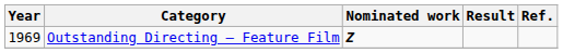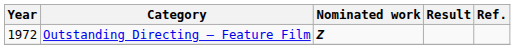 <table class="wikitable sortable">
 <tr>
 <th>Year</th>
 <th>Category</th>
 <th>Nominated work</th>
 <th>Result</th>
 <th>Ref.</th>
 </tr>
 <tr>
-<td>1969</td>
+<td>1972</td>
 <td><a href='#'>Outstanding Directing – Feature Film</a></td>
 <td><strong><em>Z</em></strong></td>
 <td></td>
 <td></td>
 </tr>
 <tr>
 </tr>
 </table>
